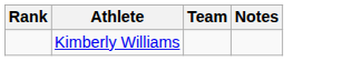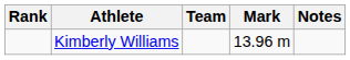 <table class="wikitable sortable">
 <tr>
 <th>Rank</th>
 <th>Athlete</th>
 <th>Team</th>
+<th>Mark</th>
 <th>Notes</th>
 </tr>
 <tr>
 <td align=center></td>
 <td><a href='#'>Kimberly Williams</a></td>
 <td></td>
+<td>13.96 m</td>
 <td></td>
 </tr>
 </table>
